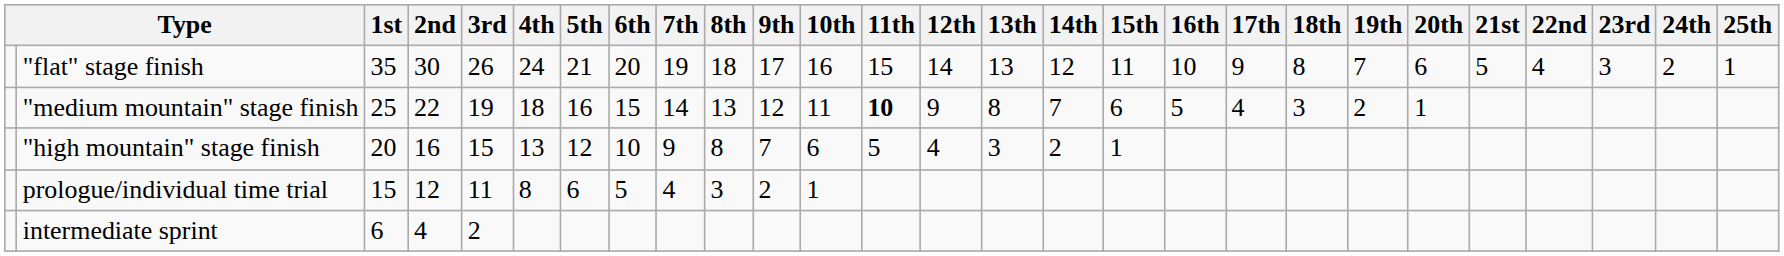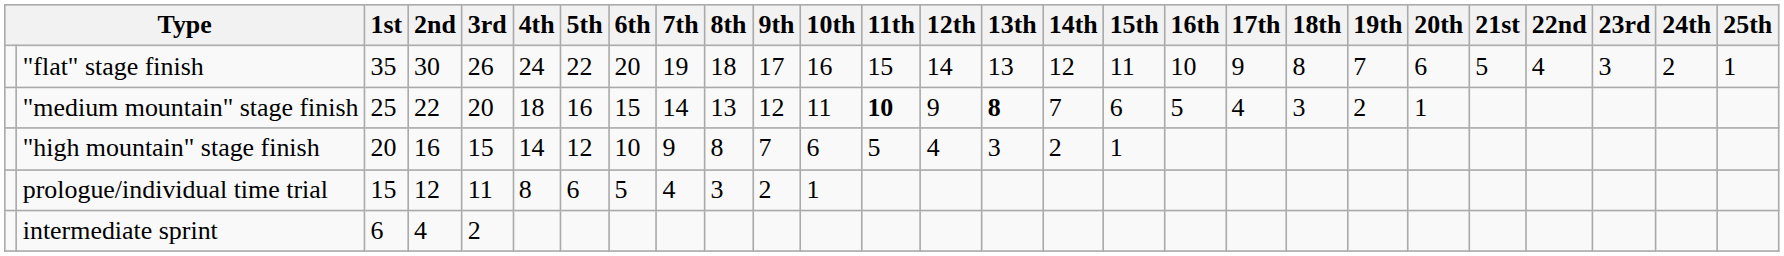 <table class="wikitable">
 <tr>
 <th colspan=2>Type</th>
 <th>1st</th>
 <th>2nd</th>
 <th>3rd</th>
 <th>4th</th>
 <th>5th</th>
 <th>6th</th>
 <th>7th</th>
 <th>8th</th>
 <th>9th</th>
 <th>10th</th>
 <th>11th</th>
 <th>12th</th>
 <th>13th</th>
 <th>14th</th>
 <th>15th</th>
 <th>16th</th>
 <th>17th</th>
 <th>18th</th>
 <th>19th</th>
 <th>20th</th>
 <th>21st</th>
 <th>22nd</th>
 <th>23rd</th>
 <th>24th</th>
 <th>25th</th>
 </tr>
 <tr>
 <td></td>
 <td>"flat" stage finish</td>
 <td>35</td>
 <td>30</td>
 <td>26</td>
 <td>24</td>
-<td>21</td>
+<td>22</td>
 <td>20</td>
 <td>19</td>
 <td>18</td>
 <td>17</td>
 <td>16</td>
 <td>15</td>
 <td>14</td>
 <td>13</td>
 <td>12</td>
 <td>11</td>
 <td>10</td>
 <td>9</td>
 <td>8</td>
 <td>7</td>
 <td>6</td>
 <td>5</td>
 <td>4</td>
 <td>3</td>
 <td>2</td>
 <td>1</td>
 </tr>
 <tr>
 <td></td>
 <td>"medium mountain" stage finish</td>
 <td>25</td>
 <td>22</td>
-<td>19</td>
+<td>20</td>
 <td>18</td>
 <td>16</td>
 <td>15</td>
 <td>14</td>
 <td>13</td>
 <td>12</td>
 <td>11</td>
 <td><strong>10</strong></td>
 <td>9</td>
-<td>8</td>
+<td><strong>8</strong></td>
 <td>7</td>
 <td>6</td>
 <td>5</td>
 <td>4</td>
 <td>3</td>
 <td>2</td>
 <td>1</td>
 <td></td>
 <td></td>
 <td></td>
 <td></td>
 <td></td>
 </tr>
 <tr>
 <td></td>
 <td>"high mountain" stage finish</td>
 <td>20</td>
 <td>16</td>
 <td>15</td>
-<td>13</td>
+<td>14</td>
 <td>12</td>
 <td>10</td>
 <td>9</td>
 <td>8</td>
 <td>7</td>
 <td>6</td>
 <td>5</td>
 <td>4</td>
 <td>3</td>
 <td>2</td>
 <td>1</td>
 <td></td>
 <td></td>
 <td></td>
 <td></td>
 <td></td>
 <td></td>
 <td></td>
 <td></td>
 <td></td>
 <td></td>
 </tr>
 <tr>
 <td></td>
 <td>prologue/individual time trial</td>
 <td>15</td>
 <td>12</td>
 <td>11</td>
 <td>8</td>
 <td>6</td>
 <td>5</td>
 <td>4</td>
 <td>3</td>
 <td>2</td>
 <td>1</td>
 <td></td>
 <td></td>
 <td></td>
 <td></td>
 <td></td>
 <td></td>
 <td></td>
 <td></td>
 <td></td>
 <td></td>
 <td></td>
 <td></td>
 <td></td>
 <td></td>
 <td></td>
 </tr>
 <tr>
 <td></td>
 <td>intermediate sprint</td>
 <td>6</td>
 <td>4</td>
 <td>2</td>
 <td></td>
 <td></td>
 <td></td>
 <td></td>
 <td></td>
 <td></td>
 <td></td>
 <td></td>
 <td></td>
 <td></td>
 <td></td>
 <td></td>
 <td></td>
 <td></td>
 <td></td>
 <td></td>
 <td></td>
 <td></td>
 <td></td>
 <td></td>
 <td></td>
 <td></td>
 </tr>
 </table>
